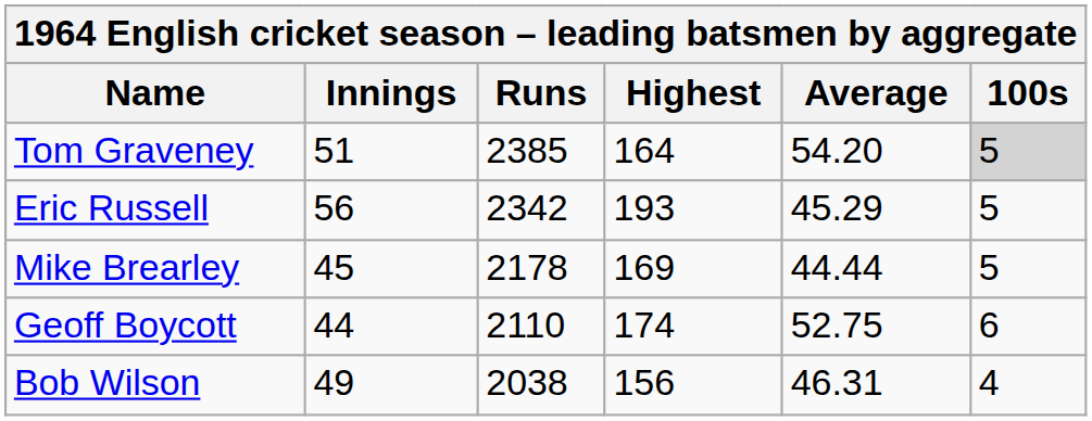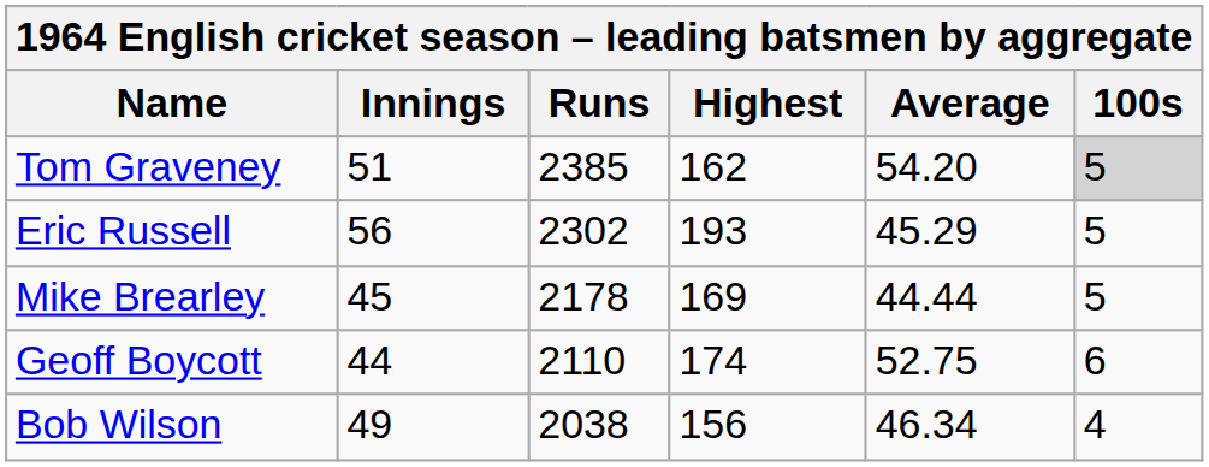 <table class="wikitable">
 <tr>
 <th bgcolor="#efefef" colspan="7">1964 English cricket season – leading batsmen by aggregate</th>
 </tr>
 <tr bgcolor="#efefef">
 <th>Name</th>
 <th>Innings</th>
 <th>Runs</th>
 <th>Highest</th>
 <th>Average</th>
 <th>100s</th>
 </tr>
 <tr>
 <td><a href='#'>Tom Graveney</a></td>
 <td>51</td>
 <td>2385</td>
-<td>164</td>
+<td>162</td>
 <td>54.20</td>
 <td style="background: lightgrey;">5</td>
 </tr>
 <tr>
 <td><a href='#'>Eric Russell</a></td>
 <td>56</td>
-<td>2342</td>
+<td>2302</td>
 <td>193</td>
 <td>45.29</td>
 <td>5</td>
 </tr>
 <tr>
 <td><a href='#'>Mike Brearley</a></td>
 <td>45</td>
 <td>2178</td>
 <td>169</td>
 <td>44.44</td>
 <td>5</td>
 </tr>
 <tr>
 <td><a href='#'>Geoff Boycott</a></td>
 <td>44</td>
 <td>2110</td>
 <td>174</td>
 <td>52.75</td>
 <td>6</td>
 </tr>
 <tr>
 <td><a href='#'>Bob Wilson</a></td>
 <td>49</td>
 <td>2038</td>
 <td>156</td>
-<td>46.31</td>
+<td>46.34</td>
 <td>4</td>
 </tr>
 </table>
